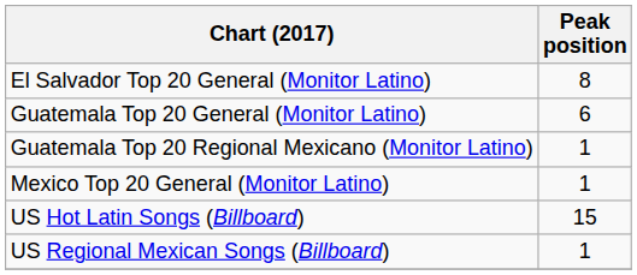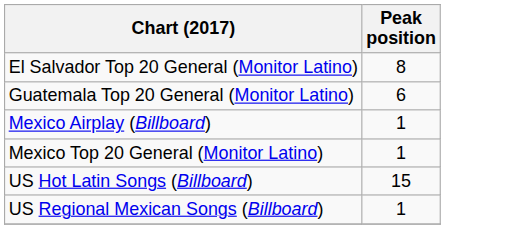 <table class="wikitable sortable">
 <tr>
 <th>Chart (2017)</th>
 <th>Peak<br>position</th>
 </tr>
 <tr>
 <td>El Salvador Top 20 General (<a href='#'>Monitor Latino</a>)</td>
 <td align="center">8</td>
 </tr>
 <tr>
 <td>Guatemala Top 20 General (<a href='#'>Monitor Latino</a>)</td>
 <td align="center">6</td>
 </tr>
 <tr>
-<td>Guatemala Top 20 Regional Mexicano (<a href='#'>Monitor Latino</a>)</td>
+<td><a href='#'>Mexico Airplay</a> (<em><a href='#'>Billboard</a></em>)</td>
 <td align="center">1</td>
 </tr>
 <tr>
 <td>Mexico Top 20 General (<a href='#'>Monitor Latino</a>)</td>
 <td align="center">1</td>
 </tr>
 <tr>
 <td>US <a href='#'>Hot Latin Songs</a> (<em><a href='#'>Billboard</a></em>)</td>
 <td style="text-align:center;">15</td>
 </tr>
 <tr>
 <td>US <a href='#'>Regional Mexican Songs</a> (<em><a href='#'>Billboard</a></em>)</td>
 <td style="text-align:center;">1</td>
 </tr>
 <tr>
 </tr>
 </table>
